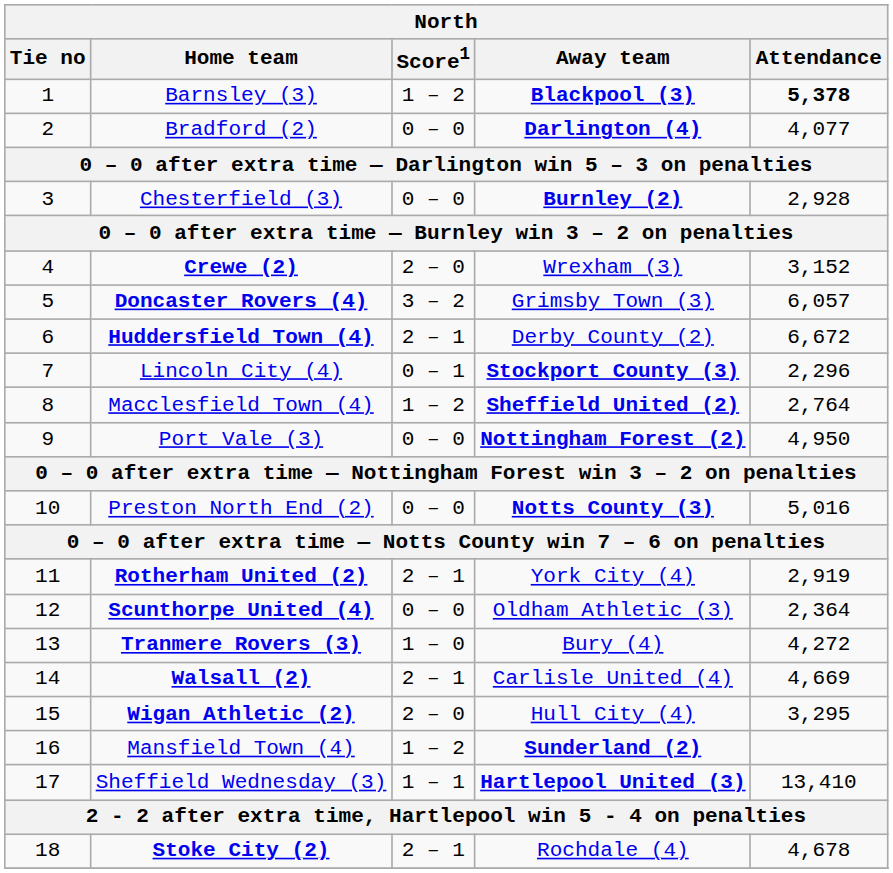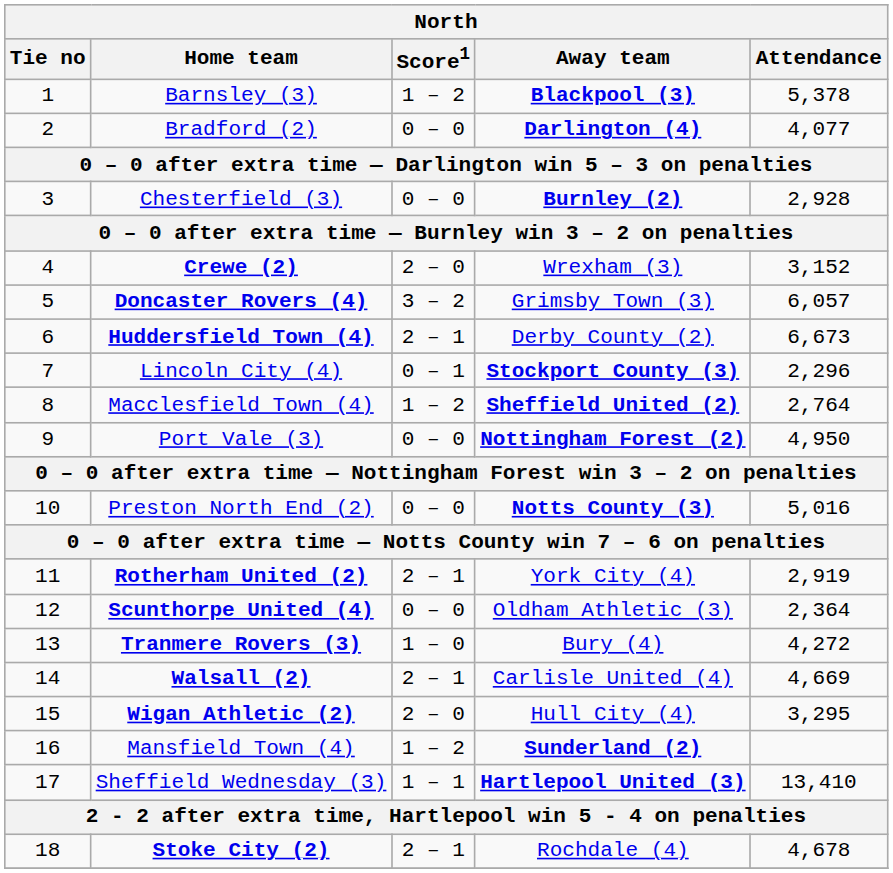 <table class="wikitable" style="text-align: center">
 <tr>
 <th colspan="5">North</th>
 </tr>
 <tr>
 <th>Tie no</th>
 <th>Home team</th>
 <th>Score<sup>1</sup></th>
 <th>Away team</th>
 <th>Attendance</th>
 </tr>
 <tr>
 <td>1</td>
 <td><a href='#'>Barnsley (3)</a></td>
 <td>1 – 2</td>
 <td><strong><a href='#'>Blackpool (3)</a></strong></td>
-<td><strong>5,378</strong></td>
+<td>5,378</td>
 </tr>
 <tr>
 <td>2</td>
 <td><a href='#'>Bradford (2)</a></td>
 <td>0 – 0</td>
 <td><strong><a href='#'>Darlington (4)</a></strong></td>
 <td>4,077</td>
 </tr>
 <tr>
 <th colspan="5">0 – 0 after extra time — Darlington win 5 – 3 on penalties</th>
 </tr>
 <tr>
 <td>3</td>
 <td><a href='#'>Chesterfield (3)</a></td>
 <td>0 – 0</td>
 <td><strong><a href='#'>Burnley (2)</a></strong></td>
 <td>2,928</td>
 </tr>
 <tr>
 <th colspan="5">0 – 0 after extra time — Burnley win 3 – 2 on penalties</th>
 </tr>
 <tr>
 <td>4</td>
 <td><strong><a href='#'>Crewe (2)</a></strong></td>
 <td>2 – 0</td>
 <td><a href='#'>Wrexham (3)</a></td>
 <td>3,152</td>
 </tr>
 <tr>
 <td>5</td>
 <td><strong><a href='#'>Doncaster Rovers (4)</a></strong></td>
 <td>3 – 2</td>
 <td><a href='#'>Grimsby Town (3)</a></td>
 <td>6,057</td>
 </tr>
 <tr>
 <td>6</td>
 <td><strong> <a href='#'>Huddersfield Town (4)</a></strong></td>
 <td>2 – 1</td>
 <td><a href='#'>Derby County (2)</a></td>
-<td>6,672</td>
+<td>6,673</td>
 </tr>
 <tr>
 <td>7</td>
 <td><a href='#'>Lincoln City (4)</a></td>
 <td>0 – 1</td>
 <td><strong><a href='#'>Stockport County (3)</a></strong></td>
 <td>2,296</td>
 </tr>
 <tr>
 <td>8</td>
 <td><a href='#'>Macclesfield Town (4)</a></td>
 <td>1 – 2</td>
 <td><strong><a href='#'>Sheffield United (2)</a></strong></td>
 <td>2,764</td>
 </tr>
 <tr>
 <td>9</td>
 <td><a href='#'>Port Vale (3)</a></td>
 <td>0 – 0</td>
 <td><strong><a href='#'>Nottingham Forest (2)</a></strong></td>
 <td>4,950</td>
 </tr>
 <tr>
 <th colspan="5">0 – 0 after extra time — Nottingham Forest win 3 – 2 on penalties</th>
 </tr>
 <tr>
 <td>10</td>
 <td><a href='#'>Preston North End (2)</a></td>
 <td>0 – 0</td>
 <td><strong><a href='#'>Notts County (3)</a></strong></td>
 <td>5,016</td>
 </tr>
 <tr>
 <th colspan="5">0 – 0 after extra time — Notts County win 7 – 6 on penalties</th>
 </tr>
 <tr>
 <td>11</td>
 <td><strong><a href='#'>Rotherham United (2)</a></strong></td>
 <td>2 – 1</td>
 <td><a href='#'>York City (4)</a></td>
 <td>2,919</td>
 </tr>
 <tr>
 <td>12</td>
 <td><strong><a href='#'>Scunthorpe United (4)</a></strong></td>
 <td>0 – 0</td>
 <td><a href='#'>Oldham Athletic (3)</a></td>
 <td>2,364</td>
 </tr>
 <tr>
 <td>13</td>
 <td><strong><a href='#'>Tranmere Rovers (3)</a></strong></td>
 <td>1 – 0</td>
 <td><a href='#'>Bury (4)</a></td>
 <td>4,272</td>
 </tr>
 <tr>
 <td>14</td>
 <td><strong> <a href='#'>Walsall (2)</a></strong></td>
 <td>2 – 1</td>
 <td><a href='#'>Carlisle United (4)</a></td>
 <td>4,669</td>
 </tr>
 <tr>
 <td>15</td>
 <td><strong><a href='#'>Wigan Athletic (2)</a></strong></td>
 <td>2 – 0</td>
 <td><a href='#'>Hull City (4)</a></td>
 <td>3,295</td>
 </tr>
 <tr>
 <td>16</td>
 <td><a href='#'>Mansfield Town (4)</a></td>
 <td>1 – 2</td>
 <td><strong><a href='#'>Sunderland (2)</a> </strong></td>
 <td></td>
 </tr>
 <tr>
 <td>17</td>
 <td><a href='#'>Sheffield Wednesday (3)</a></td>
 <td>1 – 1</td>
 <td><strong><a href='#'>Hartlepool United (3)</a></strong></td>
 <td>13,410</td>
 </tr>
 <tr>
 <th colspan="5">2 - 2 after extra time, Hartlepool win 5 - 4 on penalties</th>
 </tr>
 <tr>
 <td>18</td>
 <td><strong><a href='#'>Stoke City (2)</a></strong></td>
 <td>2 – 1</td>
 <td><a href='#'>Rochdale (4)</a></td>
 <td>4,678</td>
 </tr>
 <tr>
 </tr>
 </table>
